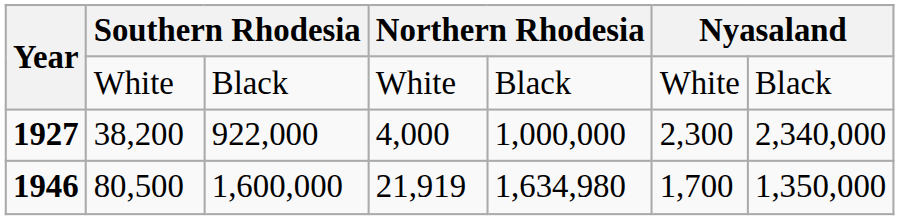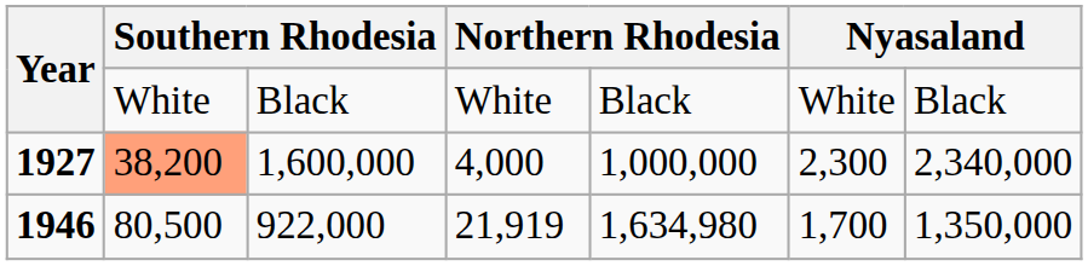 <table class="wikitable" style="margin:auto;">
 <tr>
 <th rowspan=2>Year</th>
 <th colspan=2>Southern Rhodesia</th>
 <th colspan=2>Northern Rhodesia</th>
 <th colspan=2>Nyasaland</th>
 </tr>
 <tr>
 <td>White</td>
 <td>Black</td>
 <td>White</td>
 <td>Black</td>
 <td>White</td>
 <td>Black</td>
 </tr>
 <tr>
 <td><strong>1927</strong></td>
-<td>38,200</td>
-<td>922,000</td>
+<td style="background: lightsalmon;">38,200</td>
+<td>1,600,000</td>
 <td>4,000</td>
 <td>1,000,000</td>
 <td>2,300</td>
 <td>2,340,000</td>
 </tr>
 <tr>
 <td><strong>1946</strong></td>
 <td>80,500</td>
-<td>1,600,000</td>
+<td>922,000</td>
 <td>21,919</td>
 <td>1,634,980</td>
 <td>1,700</td>
 <td>1,350,000</td>
 </tr>
 </table>
